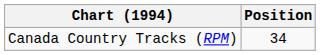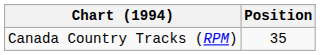 <table class="wikitable sortable">
 <tr>
 <th scope="col">Chart (1994)</th>
 <th scope="col">Position</th>
 </tr>
 <tr>
 <td>Canada Country Tracks (<em><a href='#'>RPM</a></em>)</td>
-<td align="center">34</td>
+<td align="center">35</td>
 </tr>
 </table>
